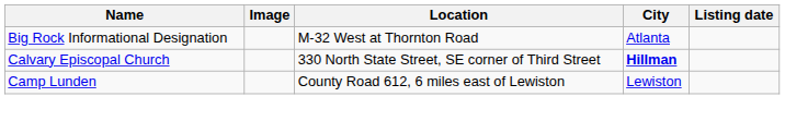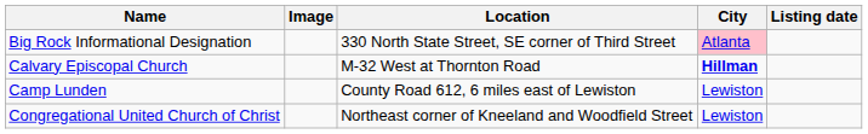 <table class="wikitable sortable" style="width:100%">
 <tr>
 <th>Name</th>
 <th>Image</th>
 <th>Location</th>
 <th>City</th>
 <th>Listing date</th>
 </tr>
 <tr>
 <td><a href='#'>Big Rock</a> Informational Designation</td>
 <td></td>
-<td>M-32 West at Thornton Road</td>
-<td><a href='#'>Atlanta</a></td>
+<td>330 North State Street, SE corner of Third Street</td>
+<td style="background: pink;"><a href='#'>Atlanta</a></td>
 <td></td>
 </tr>
 <tr>
 <td><a href='#'>Calvary Episcopal Church</a></td>
 <td></td>
-<td>330 North State Street, SE corner of Third Street</td>
+<td>M-32 West at Thornton Road</td>
 <td><strong><a href='#'>Hillman</a></strong></td>
 <td></td>
 </tr>
 <tr>
 <td><a href='#'>Camp Lunden</a></td>
 <td></td>
 <td>County Road 612, 6 miles east of Lewiston</td>
 <td><a href='#'>Lewiston</a></td>
 <td></td>
 </tr>
+<tr>
+<td><a href='#'>Congregational United Church of Christ</a></td>
+<td></td>
+<td>Northeast corner of Kneeland and Woodfield Street</td>
+<td><a href='#'>Lewiston</a></td>
+<td></td>
+</tr>
 </table>
